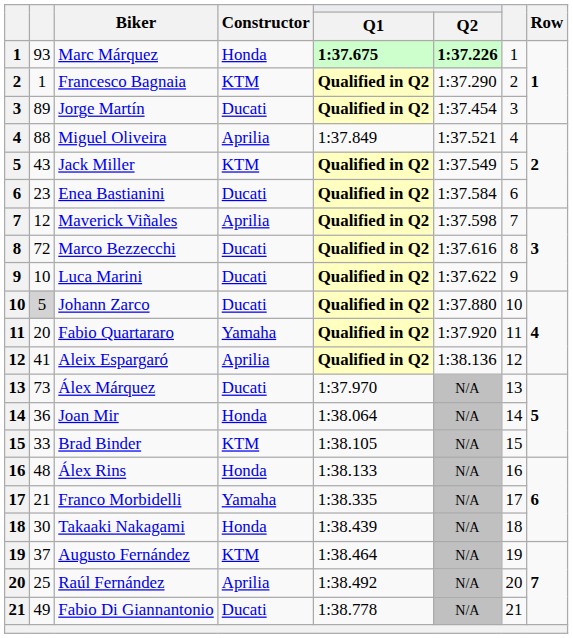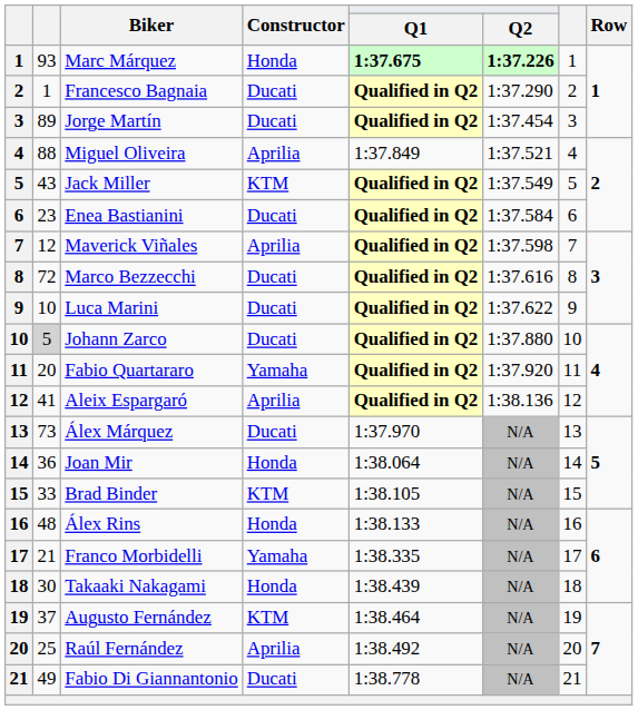 <table class="wikitable sortable" style="font-size: 85%;">
 <tr>
 <th rowspan="2"></th>
 <th rowspan="2"></th>
 <th rowspan="2">Biker</th>
 <th rowspan="2">Constructor</th>
 <th colspan="2" style="background:#eaecf0; text-align:center;"></th>
 <th rowspan="2"></th>
 <th rowspan="2">Row</th>
 </tr>
 <tr>
 <th scope="col">Q1</th>
 <th scope="col">Q2</th>
 </tr>
 <tr>
 <th scope="row">1</th>
 <td align="center">93</td>
 <td> <a href='#'>Marc Márquez</a></td>
 <td><a href='#'>Honda</a></td>
 <td style="background:#ccffcc;"><strong>1:37.675</strong></td>
 <td style="background:#ccffcc;"><strong>1:37.226</strong></td>
 <td align="center">1</td>
 <td rowspan="3"><strong>1</strong></td>
 </tr>
 <tr>
 <th scope="row">2</th>
 <td align="center">1</td>
 <td> <a href='#'>Francesco Bagnaia</a></td>
-<td><a href='#'>KTM</a></td>
+<td><a href='#'>Ducati</a></td>
 <td style="background:#ffffbf;"><strong>Qualified in Q2</strong></td>
 <td>1:37.290</td>
 <td align="center">2</td>
 </tr>
 <tr>
 <th scope="row">3</th>
 <td align="center">89</td>
 <td> <a href='#'>Jorge Martín</a></td>
 <td><a href='#'>Ducati</a></td>
 <td style="background:#ffffbf;"><strong>Qualified in Q2</strong></td>
 <td>1:37.454</td>
 <td align="center">3</td>
 </tr>
 <tr>
 <th scope="row">4</th>
 <td align="center">88</td>
 <td> <a href='#'>Miguel Oliveira</a></td>
 <td><a href='#'>Aprilia</a></td>
 <td style="background:#;">1:37.849</td>
 <td>1:37.521</td>
 <td align="center">4</td>
 <td rowspan="3"><strong>2</strong></td>
 </tr>
 <tr>
 <th scope="row">5</th>
 <td align="center">43</td>
 <td> <a href='#'>Jack Miller</a></td>
 <td><a href='#'>KTM</a></td>
 <td style="background:#ffffbf;"><strong>Qualified in Q2</strong></td>
 <td>1:37.549</td>
 <td align="center">5</td>
 </tr>
 <tr>
 <th scope="row">6</th>
 <td align="center">23</td>
 <td> <a href='#'>Enea Bastianini</a></td>
 <td><a href='#'>Ducati</a></td>
 <td style="background:#ffffbf;"><strong>Qualified in Q2</strong></td>
 <td>1:37.584</td>
 <td align="center">6</td>
 </tr>
 <tr>
 <th scope="row">7</th>
 <td align="center">12</td>
 <td> <a href='#'>Maverick Viñales</a></td>
 <td><a href='#'>Aprilia</a></td>
 <td style="background:#ffffbf;"><strong>Qualified in Q2</strong></td>
 <td>1:37.598</td>
 <td align="center">7</td>
 <td rowspan="3"><strong>3</strong></td>
 </tr>
 <tr>
 <th scope="row">8</th>
 <td align="center">72</td>
 <td> <a href='#'>Marco Bezzecchi</a></td>
 <td><a href='#'>Ducati</a></td>
 <td style="background:#ffffbf;"><strong>Qualified in Q2</strong></td>
 <td>1:37.616</td>
 <td align="center">8</td>
 </tr>
 <tr>
 <th scope="row">9</th>
 <td align="center">10</td>
 <td> <a href='#'>Luca Marini</a></td>
 <td><a href='#'>Ducati</a></td>
 <td style="background:#ffffbf;"><strong>Qualified in Q2</strong></td>
 <td>1:37.622</td>
 <td align="center">9</td>
 </tr>
 <tr>
 <th scope="row">10</th>
 <td align="center" style="background: lightgrey;">5</td>
 <td> <a href='#'>Johann Zarco</a></td>
 <td><a href='#'>Ducati</a></td>
 <td style="background:#ffffbf;"><strong>Qualified in Q2</strong></td>
 <td>1:37.880</td>
 <td align="center">10</td>
 <td rowspan="3"><strong>4</strong></td>
 </tr>
 <tr>
 <th scope="row">11</th>
 <td align="center">20</td>
 <td> <a href='#'>Fabio Quartararo</a></td>
 <td><a href='#'>Yamaha</a></td>
 <td style="background:#ffffbf;"><strong>Qualified in Q2</strong></td>
 <td>1:37.920</td>
 <td align="center">11</td>
 </tr>
 <tr>
 <th scope="row">12</th>
 <td align="center">41</td>
 <td> <a href='#'>Aleix Espargaró</a></td>
 <td><a href='#'>Aprilia</a></td>
 <td style="background:#ffffbf;"><strong>Qualified in Q2</strong></td>
 <td>1:38.136</td>
 <td align="center">12</td>
 </tr>
 <tr>
 <th scope="row">13</th>
 <td align="center">73</td>
 <td> <a href='#'>Álex Márquez</a></td>
 <td><a href='#'>Ducati</a></td>
 <td>1:37.970</td>
 <td style="background: silver" align="center" data-sort-value="19"><small>N/A</small></td>
 <td align="center">13</td>
 <td rowspan="3"><strong>5</strong></td>
 </tr>
 <tr>
 <th scope="row">14</th>
 <td align="center">36</td>
 <td> <a href='#'>Joan Mir</a></td>
 <td><a href='#'>Honda</a></td>
 <td>1:38.064</td>
 <td style="background: silver" align="center" data-sort-value="19"><small>N/A</small></td>
 <td align="center">14</td>
 </tr>
 <tr>
 <th scope="row">15</th>
 <td align="center">33</td>
 <td> <a href='#'>Brad Binder</a></td>
 <td><a href='#'>KTM</a></td>
 <td>1:38.105</td>
 <td style="background: silver" align="center" data-sort-value="19"><small>N/A</small></td>
 <td align="center">15</td>
 </tr>
 <tr>
 <th scope="row">16</th>
 <td align="center">48</td>
 <td> <a href='#'>Álex Rins</a></td>
 <td><a href='#'>Honda</a></td>
 <td>1:38.133</td>
 <td style="background: silver" align="center" data-sort-value="19"><small>N/A</small></td>
 <td align="center">16</td>
 <td rowspan="3"><strong>6</strong></td>
 </tr>
 <tr>
 <th scope="row">17</th>
 <td align="center">21</td>
 <td> <a href='#'>Franco Morbidelli</a></td>
 <td><a href='#'>Yamaha</a></td>
 <td>1:38.335</td>
 <td style="background: silver" align="center" data-sort-value="19"><small>N/A</small></td>
 <td align="center">17</td>
 </tr>
 <tr>
 <th scope="row">18</th>
 <td align="center">30</td>
 <td> <a href='#'>Takaaki Nakagami</a></td>
 <td><a href='#'>Honda</a></td>
 <td>1:38.439</td>
 <td style="background: silver" align="center" data-sort-value="19"><small>N/A</small></td>
 <td align="center">18</td>
 </tr>
 <tr>
 <th scope="row">19</th>
 <td align="center">37</td>
 <td> <a href='#'>Augusto Fernández</a></td>
 <td><a href='#'>KTM</a></td>
 <td>1:38.464</td>
 <td style="background: silver" align="center" data-sort-value="19"><small>N/A</small></td>
 <td align="center">19</td>
 <td rowspan="3"><strong>7</strong></td>
 </tr>
 <tr>
 <th scope="row">20</th>
 <td align="center">25</td>
 <td> <a href='#'>Raúl Fernández</a></td>
 <td><a href='#'>Aprilia</a></td>
 <td>1:38.492</td>
 <td style="background: silver" align="center" data-sort-value="21"><small>N/A</small></td>
 <td align="center">20</td>
 </tr>
 <tr>
 <th scope="row">21</th>
 <td align="center">49</td>
 <td> <a href='#'>Fabio Di Giannantonio</a></td>
 <td><a href='#'>Ducati</a></td>
 <td>1:38.778</td>
 <td style="background: silver" align="center" data-sort-value="22"><small>N/A</small></td>
 <td align="center">21</td>
 </tr>
 <tr>
 <th colspan="8"></th>
 </tr>
 </table>
